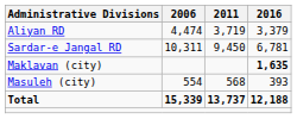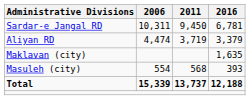 <table class="wikitable">
 <tr>
 <th>Administrative Divisions</th>
 <th>2006</th>
 <th>2011</th>
 <th>2016</th>
 </tr>
 <tr>
+<td><a href='#'>Sardar-e Jangal RD</a></td>
+<td style="text-align: right;">10,311</td>
+<td style="text-align: right;">9,450</td>
+<td style="text-align: right;">6,781</td>
+</tr>
+<tr>
 <td><a href='#'>Aliyan RD</a></td>
 <td style="text-align: right;">4,474</td>
 <td style="text-align: right;">3,719</td>
 <td style="text-align: right;">3,379</td>
 </tr>
 <tr>
-<td><a href='#'>Sardar-e Jangal RD</a></td>
-<td style="text-align: right;">10,311</td>
-<td style="text-align: right;">9,450</td>
-<td style="text-align: right;">6,781</td>
-</tr>
-<tr>
 <td><a href='#'>Maklavan</a> (city)</td>
 <td style="text-align: right;"></td>
 <td style="text-align: right;"></td>
-<td style="text-align: right;"><strong>1,635</strong></td>
+<td style="text-align: right;">1,635</td>
 </tr>
 <tr>
 <td><a href='#'>Masuleh</a> (city)</td>
 <td style="text-align: right;">554</td>
 <td style="text-align: right;">568</td>
 <td style="text-align: right;">393</td>
 </tr>
 <tr>
 <td><strong>Total</strong></td>
 <td style="text-align: right;"><strong>15,339</strong></td>
 <td style="text-align: right;"><strong>13,737</strong></td>
 <td style="text-align: right;"><strong>12,188</strong></td>
 </tr>
 <tr>
 <td colspan=4></td>
 </tr>
 </table>
